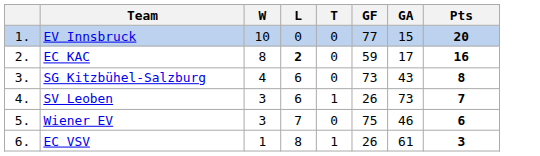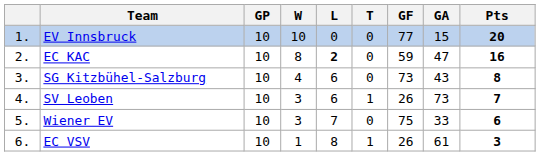 <table class="wikitable">
 <tr>
 <th width="30"></th>
 <th width="200">Team</th>
+<th width="30">GP</th>
 <th width="30">W</th>
 <th width="30">L</th>
 <th width="30">T</th>
 <th width="30">GF</th>
 <th width="30">GA</th>
 <th width="70">Pts</th>
 </tr>
 <tr bgcolor="#BCD2EE" align="center">
 <td>1.</td>
 <td align="left"><a href='#'>EV Innsbruck</a></td>
 <td>10</td>
+<td>10</td>
 <td>0</td>
 <td>0</td>
 <td>77</td>
 <td>15</td>
 <td><strong>20</strong></td>
 </tr>
 <tr bgcolor="#FFFFFF" align="center">
 <td>2.</td>
 <td align="left"><a href='#'>EC KAC</a></td>
+<td>10</td>
 <td>8</td>
 <td><strong>2</strong></td>
 <td>0</td>
 <td>59</td>
-<td>17</td>
+<td>47</td>
 <td><strong>16</strong></td>
 </tr>
 <tr bgcolor="#FFFFFF" align="center">
 <td>3.</td>
 <td align="left"><a href='#'>SG Kitzbühel-Salzburg</a></td>
+<td>10</td>
 <td>4</td>
 <td>6</td>
 <td>0</td>
 <td>73</td>
 <td>43</td>
 <td><strong>8</strong></td>
 </tr>
 <tr bgcolor="#FFFFFF" align="center">
 <td>4.</td>
 <td align="left"><a href='#'>SV Leoben</a></td>
+<td>10</td>
 <td>3</td>
 <td>6</td>
 <td>1</td>
 <td>26</td>
 <td>73</td>
 <td><strong>7</strong></td>
 </tr>
 <tr bgcolor="#FFFFFF" align="center">
 <td>5.</td>
 <td align="left"><a href='#'>Wiener EV</a></td>
+<td>10</td>
 <td>3</td>
 <td>7</td>
 <td>0</td>
 <td>75</td>
-<td>46</td>
+<td>33</td>
 <td><strong>6</strong></td>
 </tr>
 <tr bgcolor="#FFFFFF" align="center">
 <td>6.</td>
 <td align="left"><a href='#'>EC VSV</a></td>
+<td>10</td>
 <td>1</td>
 <td>8</td>
 <td>1</td>
 <td>26</td>
 <td>61</td>
 <td><strong>3</strong></td>
 </tr>
 </table>
